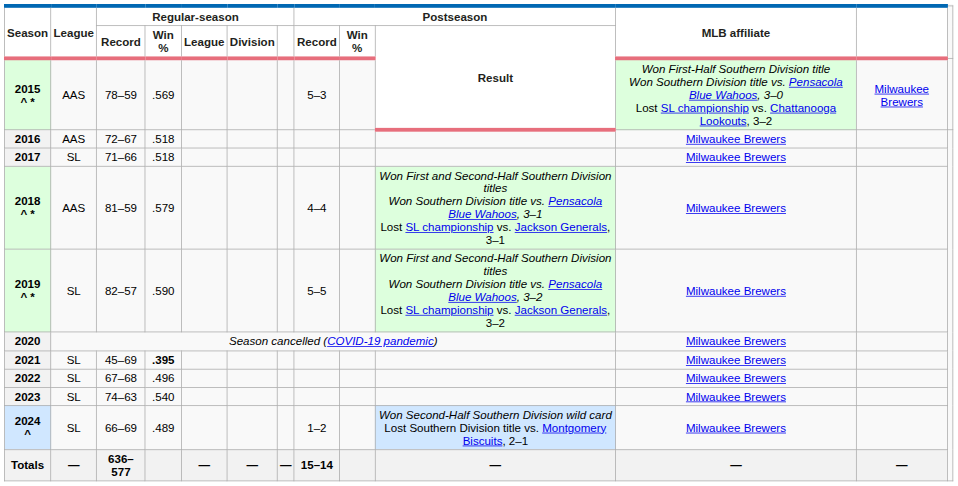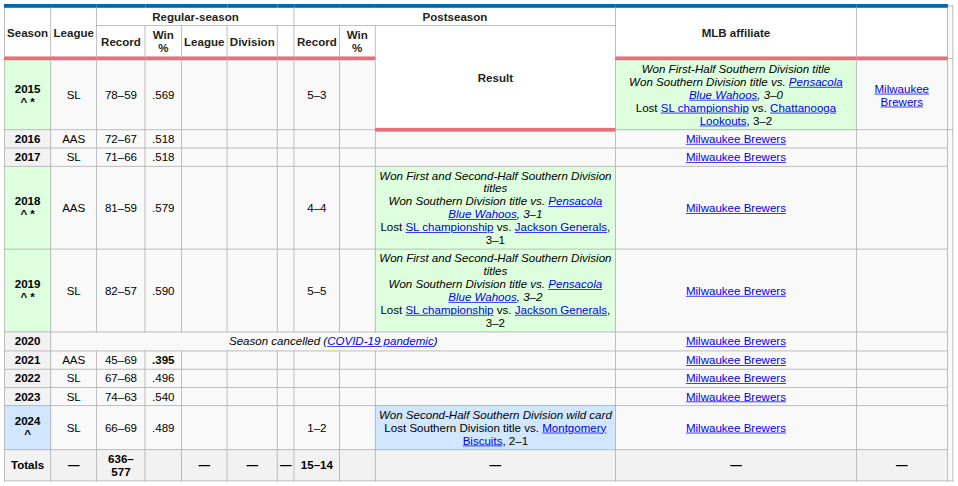 <table class="wikitable sortable plainrowheaders" style="font-size: 95%; text-align:center;">
 <tr>
 <th rowspan="2" scope="col" style="background-color:#ffffff; border-top:#0068b3 5px solid; border-bottom:#e76e7c 5px solid; color:#231f20">Season</th>
 <th rowspan="2" scope="col" style="background-color:#ffffff; border-top:#0068b3 5px solid; border-bottom:#e76e7c 5px solid; color:#231f20">League</th>
 <th colspan="5" scope="col" style="background-color:#ffffff; border-top:#0068b3 5px solid; color:#231f20">Regular-season</th>
 <th colspan="3" scope="col" style="background-color:#ffffff; border-top:#0068b3 5px solid; color:#231f20">Postseason</th>
 <th rowspan="2" scope="col" style="background-color:#ffffff; border-top:#0068b3 5px solid; border-bottom:#e76e7c 5px solid; color:#231f20">MLB affiliate</th>
 <th class="unsortable" rowspan="2" scope="col" style="background-color:#ffffff; border-top:#0068b3 5px solid; border-bottom:#e76e7c 5px solid; color:#231f20"></th>
 </tr>
 <tr>
 <th scope="col" style="background-color:#ffffff; border-bottom:#e76e7c 5px solid; color:#231f20">Record</th>
 <th scope="col" style="background-color:#ffffff; border-bottom:#e76e7c 5px solid; color:#231f20">Win %</th>
 <th scope="col" style="background-color:#ffffff; border-bottom:#e76e7c 5px solid; color:#231f20">League</th>
 <th scope="col" style="background-color:#ffffff; border-bottom:#e76e7c 5px solid; color:#231f20">Division</th>
 <th scope="col" style="background-color:#ffffff; border-bottom:#e76e7c 5px solid; color:#231f20"></th>
 <th scope="col" style="background-color:#ffffff; border-bottom:#e76e7c 5px solid; color:#231f20">Record</th>
 <th scope="col" style="background-color:#ffffff; border-bottom:#e76e7c 5px solid; color:#231f20">Win %</th>
 <th class="unsortable" rowspan="2" scope="col" style="background-color:#ffffff; border-bottom:#e76e7c 5px solid; color:#231f20">Result</th>
 </tr>
 <tr>
 <th scope="row" style="text-align:center; background:#DDFFDD">2015<br>^ *</th>
-<td>AAS</td>
+<td>SL</td>
 <td>78–59</td>
 <td>.569</td>
 <td></td>
 <td></td>
 <td></td>
 <td>5–3</td>
 <td></td>
 <td bgcolor="#DDFFDD"><em>Won First-Half Southern Division title</em><br><em>Won Southern Division title vs. <a href='#'>Pensacola Blue Wahoos</a>, 3–0</em><br>Lost <a href='#'>SL championship</a> vs. <a href='#'>Chattanooga Lookouts</a>, 3–2</td>
 <td><a href='#'>Milwaukee Brewers</a></td>
 <td></td>
 </tr>
 <tr>
 <th scope="row" style="text-align:center">2016</th>
 <td>AAS</td>
 <td>72–67</td>
 <td>.518</td>
 <td></td>
 <td></td>
 <td></td>
 <td></td>
 <td></td>
 <td></td>
 <td><a href='#'>Milwaukee Brewers</a></td>
 <td></td>
 </tr>
 <tr>
 <th scope="row" style="text-align:center">2017</th>
 <td>SL</td>
 <td>71–66</td>
 <td>.518</td>
 <td></td>
 <td></td>
 <td></td>
 <td></td>
 <td></td>
 <td></td>
 <td><a href='#'>Milwaukee Brewers</a></td>
 <td></td>
 </tr>
 <tr>
 <th scope="row" style="text-align:center; background:#DDFFDD">2018<br>^ *</th>
 <td>AAS</td>
 <td>81–59</td>
 <td>.579</td>
 <td></td>
 <td></td>
 <td></td>
 <td>4–4</td>
 <td></td>
 <td bgcolor="#DDFFDD"><em>Won First and Second-Half Southern Division titles</em><br><em>Won Southern Division title vs. <a href='#'>Pensacola Blue Wahoos</a>, 3–1</em><br>Lost <a href='#'>SL championship</a> vs. <a href='#'>Jackson Generals</a>, 3–1</td>
 <td><a href='#'>Milwaukee Brewers</a></td>
 <td></td>
 </tr>
 <tr>
 <th scope="row" style="text-align:center; background:#DDFFDD">2019<br>^ *</th>
 <td>SL</td>
 <td>82–57</td>
 <td>.590</td>
 <td></td>
 <td></td>
 <td></td>
 <td>5–5</td>
 <td></td>
 <td bgcolor="#DDFFDD"><em>Won First and Second-Half Southern Division titles</em><br><em>Won Southern Division title vs. <a href='#'>Pensacola Blue Wahoos</a>, 3–2</em><br>Lost <a href='#'>SL championship</a> vs. <a href='#'>Jackson Generals</a>, 3–2</td>
 <td><a href='#'>Milwaukee Brewers</a></td>
 <td></td>
 </tr>
 <tr>
 <th scope="row" style="text-align:center">2020</th>
 <td colspan="9"><em>Season cancelled (<a href='#'>COVID-19 pandemic</a>)</em></td>
 <td><a href='#'>Milwaukee Brewers</a></td>
 <td></td>
 </tr>
 <tr>
 <th scope="row" style="text-align:center">2021</th>
-<td>SL</td>
+<td>AAS</td>
 <td>45–69</td>
 <td><strong>.395</strong></td>
 <td></td>
 <td></td>
 <td></td>
 <td></td>
 <td></td>
 <td></td>
 <td><a href='#'>Milwaukee Brewers</a></td>
 <td></td>
 </tr>
 <tr>
 <th scope="row" style="text-align:center">2022</th>
 <td>SL</td>
 <td>67–68</td>
 <td>.496</td>
 <td></td>
 <td></td>
 <td></td>
 <td></td>
 <td></td>
 <td></td>
 <td><a href='#'>Milwaukee Brewers</a></td>
 <td></td>
 </tr>
 <tr>
 <th scope="row" style="text-align:center">2023</th>
 <td>SL</td>
 <td>74–63</td>
 <td>.540</td>
 <td></td>
 <td></td>
 <td></td>
 <td></td>
 <td></td>
 <td></td>
 <td><a href='#'>Milwaukee Brewers</a></td>
 <td></td>
 </tr>
 <tr>
 <th scope="row" style="text-align:center; background:#D0E7FF">2024<br>^</th>
 <td>SL</td>
 <td>66–69</td>
 <td>.489</td>
 <td></td>
 <td></td>
 <td></td>
 <td>1–2</td>
 <td></td>
 <td bgcolor="#D0E7FF"><em>Won Second-Half Southern Division wild card</em><br>Lost Southern Division title vs. <a href='#'>Montgomery Biscuits</a>, 2–1</td>
 <td><a href='#'>Milwaukee Brewers</a></td>
 <td></td>
 </tr>
 <tr class="sortbottom">
 <th scope="row" style="text-align:center"><strong>Totals</strong></th>
 <th>—</th>
 <th>636–577</th>
 <th></th>
 <th>—</th>
 <th>—</th>
 <th>—</th>
 <th>15–14</th>
 <th></th>
 <th>—</th>
 <th>—</th>
 <th>—</th>
 </tr>
 </table>
